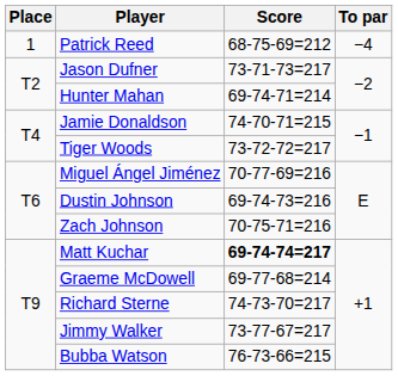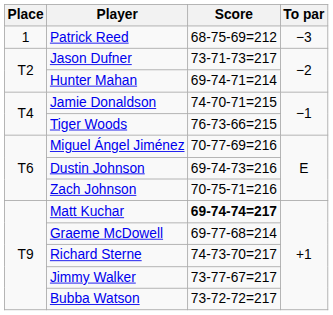 <table class="wikitable">
 <tr>
 <th>Place</th>
 <th>Player</th>
 <th>Score</th>
 <th>To par</th>
 </tr>
 <tr>
 <td align=center>1</td>
 <td> <a href='#'>Patrick Reed</a></td>
 <td>68-75-69=212</td>
-<td align=center>−4</td>
+<td align=center>−3</td>
 </tr>
 <tr>
 <td align=center rowspan=2>T2</td>
 <td> <a href='#'>Jason Dufner</a></td>
 <td>73-71-73=217</td>
 <td align=center rowspan=2>−2</td>
 </tr>
 <tr>
 <td> <a href='#'>Hunter Mahan</a></td>
 <td>69-74-71=214</td>
 </tr>
 <tr>
 <td align=center rowspan=2>T4</td>
 <td> <a href='#'>Jamie Donaldson</a></td>
 <td>74-70-71=215</td>
 <td align=center rowspan=2>−1</td>
 </tr>
 <tr>
 <td> <a href='#'>Tiger Woods</a></td>
-<td>73-72-72=217</td>
+<td>76-73-66=215</td>
 </tr>
 <tr>
 <td align=center rowspan=3>T6</td>
 <td> <a href='#'>Miguel Ángel Jiménez</a></td>
 <td>70-77-69=216</td>
 <td align=center rowspan=3>E</td>
 </tr>
 <tr>
 <td> <a href='#'>Dustin Johnson</a></td>
 <td>69-74-73=216</td>
 </tr>
 <tr>
 <td> <a href='#'>Zach Johnson</a></td>
 <td>70-75-71=216</td>
 </tr>
 <tr>
 <td align=center rowspan=5>T9</td>
 <td> <a href='#'>Matt Kuchar</a></td>
 <td><strong>69-74-74=217</strong></td>
 <td align=center rowspan=5>+1</td>
 </tr>
 <tr>
 <td> <a href='#'>Graeme McDowell</a></td>
 <td>69-77-68=214</td>
 </tr>
 <tr>
 <td> <a href='#'>Richard Sterne</a></td>
 <td>74-73-70=217</td>
 </tr>
 <tr>
 <td> <a href='#'>Jimmy Walker</a></td>
 <td>73-77-67=217</td>
 </tr>
 <tr>
 <td> <a href='#'>Bubba Watson</a></td>
-<td>76-73-66=215</td>
+<td>73-72-72=217</td>
 </tr>
 </table>
